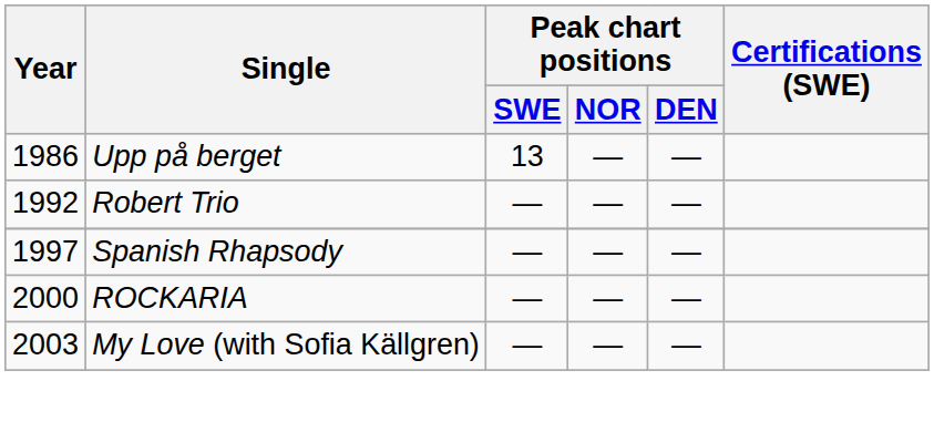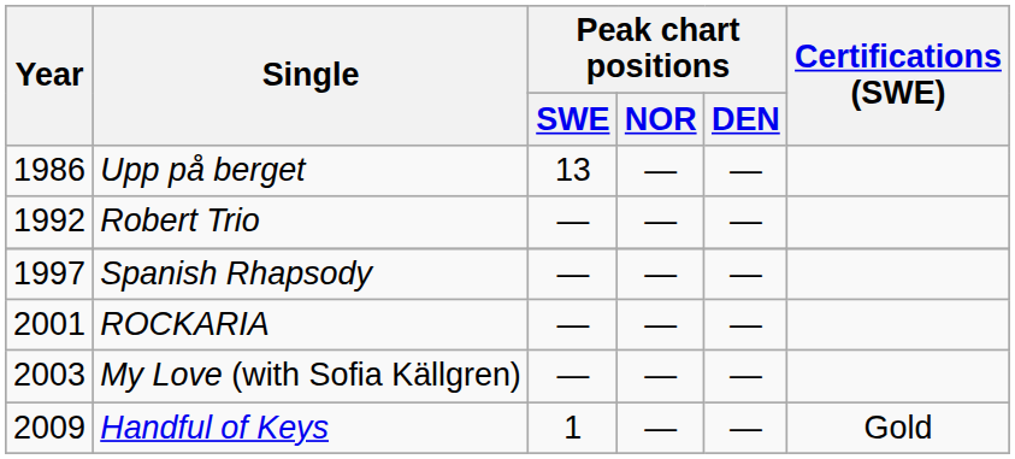 <table class="wikitable">
 <tr>
 <th rowspan="2">Year</th>
 <th rowspan="2">Single</th>
 <th colspan="3">Peak chart positions</th>
 <th rowspan="2"><a href='#'>Certifications</a><br>(SWE)</th>
 </tr>
 <tr>
 <th width="15"><a href='#'>SWE</a><br></th>
 <th width="15"><a href='#'>NOR</a><br></th>
 <th width="15"><a href='#'>DEN</a><br></th>
 </tr>
 <tr>
 <td>1986</td>
 <td align="left"><em>Upp på berget</em></td>
 <td align="center">13</td>
 <td align="center">—</td>
 <td align="center">—</td>
 <td></td>
 </tr>
 <tr>
 <td>1992</td>
 <td align="left"><em>Robert Trio</em></td>
 <td align="center">—</td>
 <td align="center">—</td>
 <td align="center">—</td>
 <td></td>
 </tr>
 <tr>
 </tr>
 <tr>
 <td>1997</td>
 <td align="left"><em>Spanish Rhapsody</em></td>
 <td align="center">—</td>
 <td align="center">—</td>
 <td align="center">—</td>
 <td></td>
 </tr>
 <tr>
-<td>2000</td>
+<td>2001</td>
 <td align="left"><em>ROCKARIA</em></td>
 <td align="center">—</td>
 <td align="center">—</td>
 <td align="center">—</td>
 <td></td>
 </tr>
 <tr>
 <td>2003</td>
 <td align="left"><em>My Love</em> (with Sofia Källgren)</td>
 <td align="center">—</td>
 <td align="center">—</td>
 <td align="center">—</td>
 <td></td>
 </tr>
+<tr>
+<td>2009</td>
+<td align="left"><em><a href='#'>Handful of Keys</a></em></td>
+<td align="center">1</td>
+<td align="center">—</td>
+<td align="center">—</td>
+<td align="center">Gold</td>
+</tr>
 </table>
